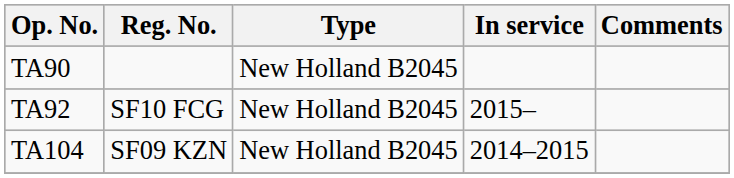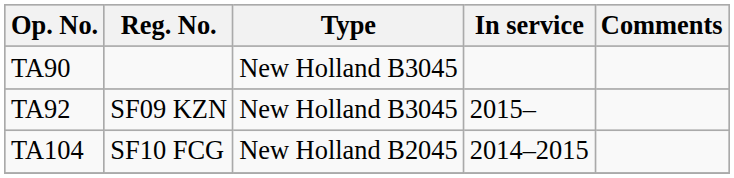 <table class="wikitable">
 <tr>
 <th>Op. No.</th>
 <th>Reg. No.</th>
 <th>Type</th>
 <th>In service</th>
 <th>Comments</th>
 </tr>
 <tr>
 <td>TA90</td>
 <td></td>
-<td>New Holland B2045</td>
+<td>New Holland B3045</td>
 <td></td>
 <td></td>
 </tr>
 <tr>
 <td>TA92</td>
-<td>SF10 FCG</td>
-<td>New Holland B2045</td>
+<td>SF09 KZN</td>
+<td>New Holland B3045</td>
 <td>2015–</td>
 <td></td>
 </tr>
 <tr>
 <td>TA104</td>
-<td>SF09 KZN</td>
+<td>SF10 FCG</td>
 <td>New Holland B2045</td>
 <td>2014–2015</td>
 <td></td>
 </tr>
 <tr>
 </tr>
 </table>
